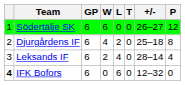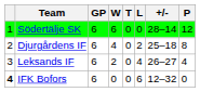 <table class="wikitable">
 <tr>
 <th></th>
 <th>Team</th>
 <th>GP</th>
 <th>W</th>
+<th>T</th>
 <th>L</th>
-<th>T</th>
 <th>+/-</th>
 <th>P</th>
 </tr>
 <tr style="background:#00FF00">
 <td>1</td>
 <td><a href='#'>Södertälje SK</a></td>
 <td>6</td>
 <td>6</td>
 <td>0</td>
 <td>0</td>
-<td>26–27</td>
+<td>28–14</td>
 <td>12</td>
 </tr>
 <tr style="background:#FFFFFF">
 <td>2</td>
 <td><a href='#'>Djurgårdens IF</a></td>
 <td>6</td>
 <td>4</td>
+<td>0</td>
 <td>2</td>
-<td>0</td>
 <td>25–18</td>
 <td>8</td>
 </tr>
 <tr style="background:#FFFFFF">
 <td>3</td>
 <td><a href='#'>Leksands IF</a></td>
 <td>6</td>
 <td>2</td>
+<td>0</td>
 <td>4</td>
-<td>0</td>
-<td>28–14</td>
+<td>26–27</td>
 <td>4</td>
 </tr>
 <tr style="background:#FFFFFF">
 <td><strong>4</strong></td>
 <td><a href='#'>IFK Bofors</a></td>
 <td>6</td>
 <td>0</td>
+<td>0</td>
 <td>6</td>
-<td>0</td>
 <td>12–32</td>
 <td>0</td>
 </tr>
 </table>
